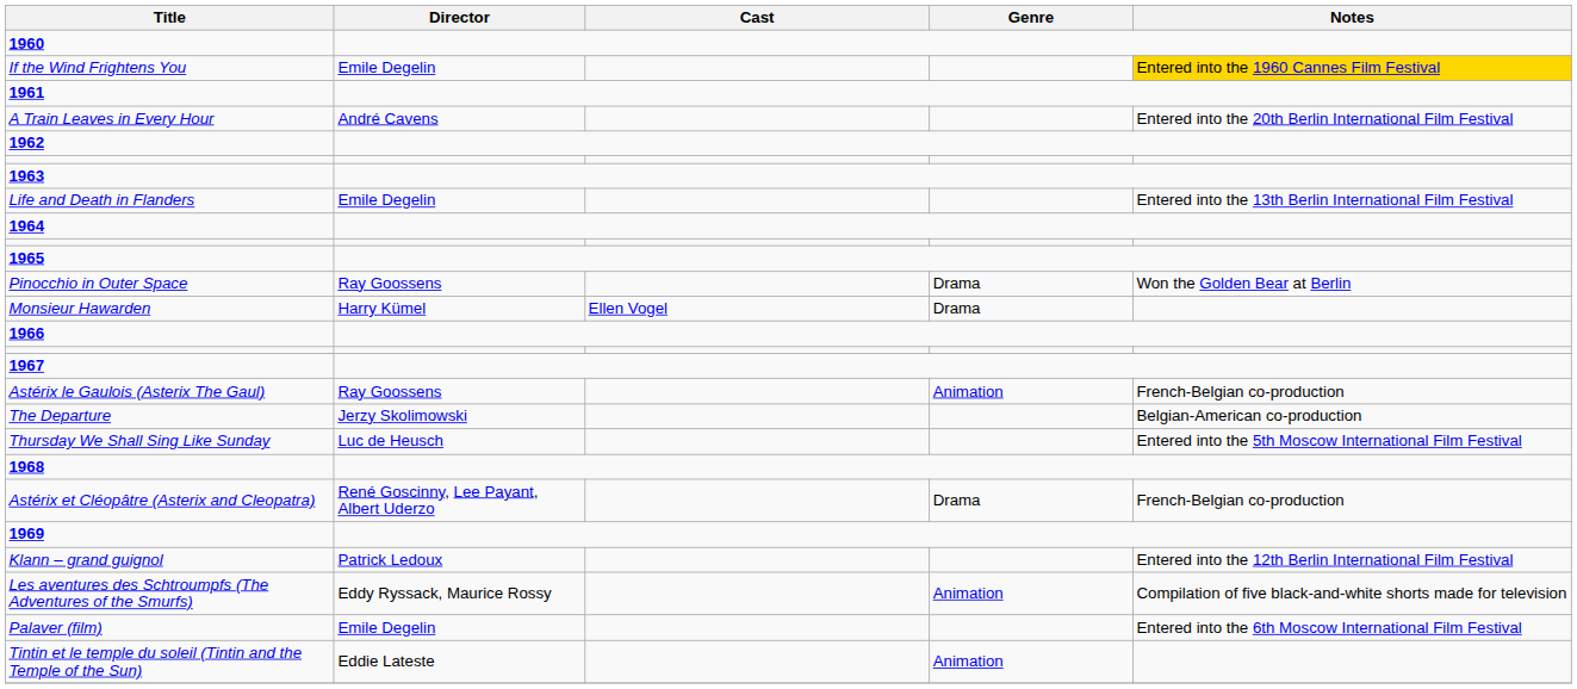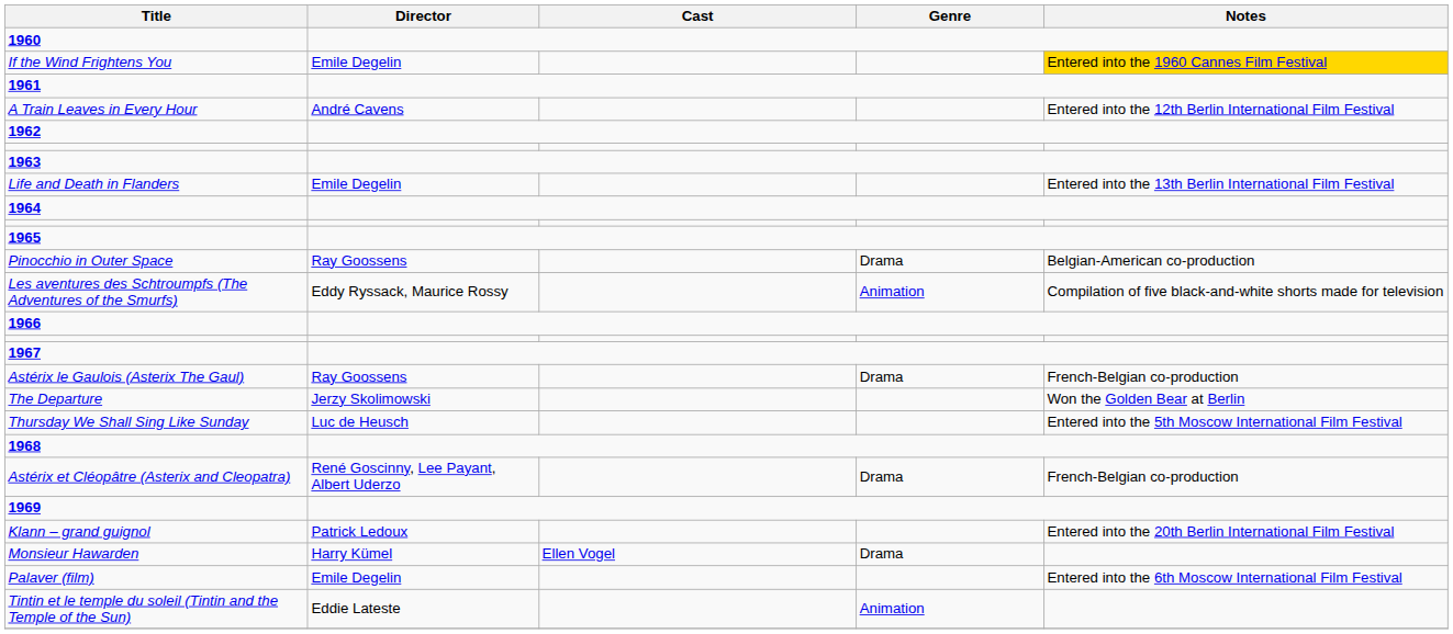 <table class="wikitable" width= "100%">
 <tr>
 <th width=21%>Title</th>
 <th width=16%>Director</th>
 <th width=22%>Cast</th>
 <th width=13%>Genre</th>
 <th width=28%>Notes</th>
 </tr>
 <tr>
 <td><strong><a href='#'>1960</a></strong></td>
 </tr>
 <tr>
 <td><em><a href='#'>If the Wind Frightens You</a></em></td>
 <td><a href='#'>Emile Degelin</a></td>
 <td></td>
 <td></td>
 <td style="background: gold;">Entered into the <a href='#'>1960 Cannes Film Festival</a></td>
 </tr>
 <tr>
 <td><strong><a href='#'>1961</a></strong></td>
 </tr>
 <tr>
 <td><em><a href='#'>A Train Leaves in Every Hour</a></em></td>
 <td><a href='#'>André Cavens</a></td>
 <td></td>
 <td></td>
-<td>Entered into the <a href='#'>20th Berlin International Film Festival</a></td>
+<td>Entered into the <a href='#'>12th Berlin International Film Festival</a></td>
 </tr>
 <tr>
 <td><strong><a href='#'>1962</a></strong></td>
 </tr>
 <tr>
 <td></td>
 <td></td>
 <td></td>
 <td></td>
 <td></td>
 </tr>
 <tr>
 <td><strong><a href='#'>1963</a></strong></td>
 </tr>
 <tr>
 <td><em><a href='#'>Life and Death in Flanders</a></em></td>
 <td><a href='#'>Emile Degelin</a></td>
 <td></td>
 <td></td>
 <td>Entered into the <a href='#'>13th Berlin International Film Festival</a></td>
 </tr>
 <tr>
 <td><strong><a href='#'>1964</a></strong></td>
 </tr>
 <tr>
 <td></td>
 <td></td>
 <td></td>
 <td></td>
 <td></td>
 </tr>
 <tr>
 <td><strong><a href='#'>1965</a></strong></td>
 </tr>
 <tr>
 <td><em><a href='#'>Pinocchio in Outer Space</a></em></td>
 <td><a href='#'>Ray Goossens</a></td>
 <td></td>
 <td>Drama</td>
-<td>Won the <a href='#'>Golden Bear</a> at <a href='#'>Berlin</a></td>
+<td>Belgian-American co-production</td>
 </tr>
 <tr>
-<td><em><a href='#'>Monsieur Hawarden</a></em></td>
-<td><a href='#'>Harry Kümel</a></td>
-<td><a href='#'>Ellen Vogel</a></td>
-<td>Drama</td>
+<td><em><a href='#'>Les aventures des Schtroumpfs (The Adventures of the Smurfs)</a></em></td>
+<td>Eddy Ryssack, Maurice Rossy</td>
 <td></td>
+<td><a href='#'>Animation</a></td>
+<td>Compilation of five black-and-white shorts made for television</td>
 </tr>
 <tr>
 <td><strong><a href='#'>1966</a></strong></td>
 </tr>
 <tr>
 <td></td>
 <td></td>
 <td></td>
 <td></td>
 <td></td>
 </tr>
 <tr>
 <td><strong><a href='#'>1967</a></strong></td>
 </tr>
 <tr>
 <td><em><a href='#'>Astérix le Gaulois (Asterix The Gaul)</a></em></td>
 <td><a href='#'>Ray Goossens</a></td>
 <td></td>
-<td><a href='#'>Animation</a></td>
+<td>Drama</td>
 <td>French-Belgian co-production</td>
 </tr>
 <tr>
 <td><em><a href='#'>The Departure</a></em></td>
 <td><a href='#'>Jerzy Skolimowski</a></td>
 <td></td>
 <td></td>
-<td>Belgian-American co-production</td>
+<td>Won the <a href='#'>Golden Bear</a> at <a href='#'>Berlin</a></td>
 </tr>
 <tr>
 <td><em><a href='#'>Thursday We Shall Sing Like Sunday</a></em></td>
 <td><a href='#'>Luc de Heusch</a></td>
 <td></td>
 <td></td>
 <td>Entered into the <a href='#'>5th Moscow International Film Festival</a></td>
 </tr>
 <tr>
 <td><strong><a href='#'>1968</a></strong></td>
 </tr>
 <tr>
 <td><em><a href='#'>Astérix et Cléopâtre (Asterix and Cleopatra)</a></em></td>
 <td><a href='#'>René Goscinny</a>, <a href='#'>Lee Payant</a>, <a href='#'>Albert Uderzo</a></td>
 <td></td>
 <td>Drama</td>
 <td>French-Belgian co-production</td>
 </tr>
 <tr>
 <td><strong><a href='#'>1969</a></strong></td>
 </tr>
 <tr>
 <td><em><a href='#'>Klann – grand guignol</a></em></td>
 <td><a href='#'>Patrick Ledoux</a></td>
 <td></td>
 <td></td>
-<td>Entered into the <a href='#'>12th Berlin International Film Festival</a></td>
+<td>Entered into the <a href='#'>20th Berlin International Film Festival</a></td>
 </tr>
 <tr>
-<td><em><a href='#'>Les aventures des Schtroumpfs (The Adventures of the Smurfs)</a></em></td>
-<td>Eddy Ryssack, Maurice Rossy</td>
+<td><em><a href='#'>Monsieur Hawarden</a></em></td>
+<td><a href='#'>Harry Kümel</a></td>
+<td><a href='#'>Ellen Vogel</a></td>
+<td>Drama</td>
 <td></td>
-<td><a href='#'>Animation</a></td>
-<td>Compilation of five black-and-white shorts made for television</td>
 </tr>
 <tr>
 <td><em><a href='#'>Palaver (film)</a></em></td>
 <td><a href='#'>Emile Degelin</a></td>
 <td></td>
 <td></td>
 <td>Entered into the <a href='#'>6th Moscow International Film Festival</a></td>
 </tr>
 <tr>
 <td><em><a href='#'>Tintin et le temple du soleil (Tintin and the Temple of the Sun)</a></em></td>
 <td>Eddie Lateste</td>
 <td></td>
 <td><a href='#'>Animation</a></td>
 <td></td>
 </tr>
 <tr>
 </tr>
 </table>
